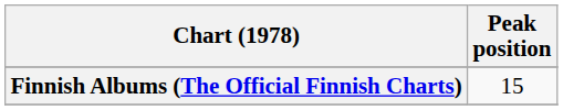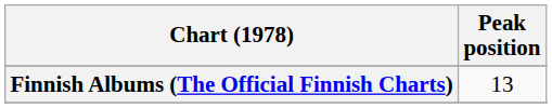 <table class="wikitable sortable plainrowheaders" style="text-align:center">
 <tr>
 <th scope="col">Chart (1978)</th>
 <th scope="col">Peak<br> position</th>
 </tr>
 <tr>
 </tr>
 <tr>
 </tr>
 <tr>
 </tr>
 <tr>
 <th scope="row">Finnish Albums (<a href='#'>The Official Finnish Charts</a>)</th>
-<td align="center">15</td>
+<td align="center">13</td>
 </tr>
 <tr>
 </tr>
 <tr>
 </tr>
 <tr>
 </tr>
 <tr>
 </tr>
 <tr>
 </tr>
 <tr>
 </tr>
 </table>
